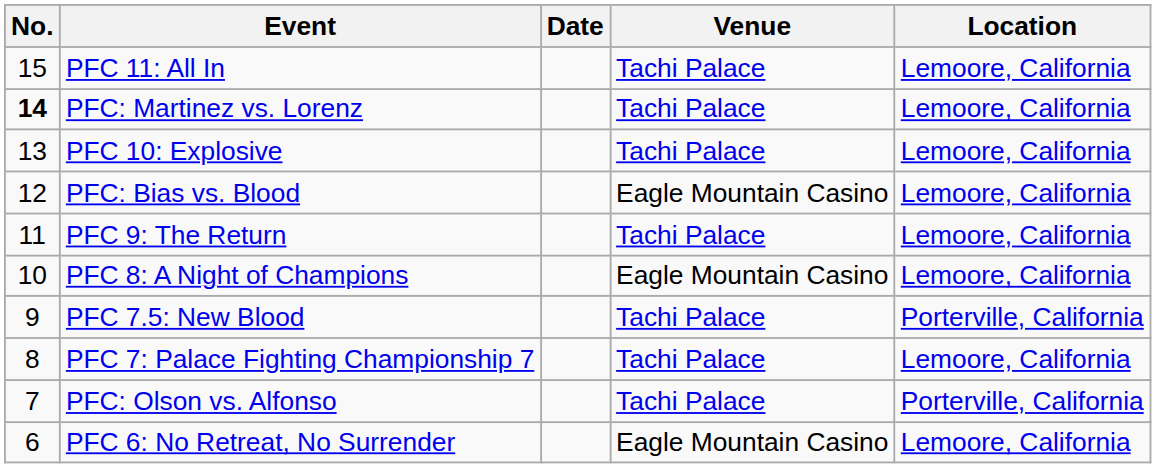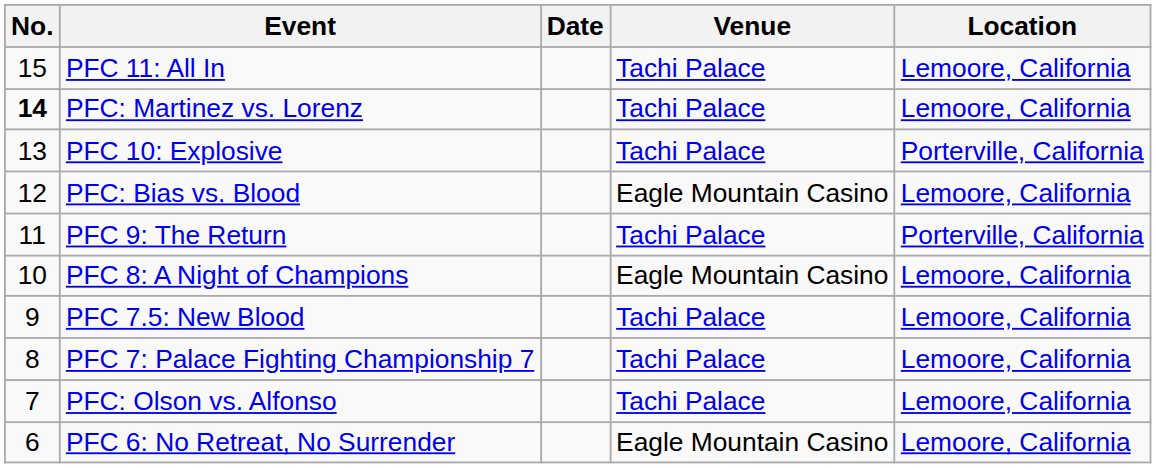 <table class="sortable wikitable succession-box" style="font-size:90%;">
 <tr>
 <th>No.</th>
 <th>Event</th>
 <th>Date</th>
 <th>Venue</th>
 <th>Location</th>
 </tr>
 <tr>
 <td align=center>15</td>
 <td><a href='#'>PFC 11: All In</a></td>
 <td></td>
 <td><a href='#'>Tachi Palace</a></td>
 <td><a href='#'>Lemoore, California</a></td>
 </tr>
 <tr>
 <td align=center><strong>14</strong></td>
 <td><a href='#'>PFC: Martinez vs. Lorenz</a></td>
 <td></td>
 <td><a href='#'>Tachi Palace</a></td>
 <td><a href='#'>Lemoore, California</a></td>
 </tr>
 <tr>
 <td align=center>13</td>
 <td><a href='#'>PFC 10: Explosive</a></td>
 <td></td>
 <td><a href='#'>Tachi Palace</a></td>
-<td><a href='#'>Lemoore, California</a></td>
+<td><a href='#'>Porterville, California</a></td>
 </tr>
 <tr>
 <td align=center>12</td>
 <td><a href='#'>PFC: Bias vs. Blood</a></td>
 <td></td>
 <td>Eagle Mountain Casino</td>
 <td><a href='#'>Lemoore, California</a></td>
 </tr>
 <tr>
 <td align=center>11</td>
 <td><a href='#'>PFC 9: The Return</a></td>
 <td></td>
 <td><a href='#'>Tachi Palace</a></td>
-<td><a href='#'>Lemoore, California</a></td>
+<td><a href='#'>Porterville, California</a></td>
 </tr>
 <tr>
 <td align=center>10</td>
 <td><a href='#'>PFC 8: A Night of Champions</a></td>
 <td></td>
 <td>Eagle Mountain Casino</td>
 <td><a href='#'>Lemoore, California</a></td>
 </tr>
 <tr>
 <td align=center>9</td>
 <td><a href='#'>PFC 7.5: New Blood</a></td>
 <td></td>
 <td><a href='#'>Tachi Palace</a></td>
-<td><a href='#'>Porterville, California</a></td>
+<td><a href='#'>Lemoore, California</a></td>
 </tr>
 <tr>
 <td align=center>8</td>
 <td><a href='#'>PFC 7: Palace Fighting Championship 7</a></td>
 <td></td>
 <td><a href='#'>Tachi Palace</a></td>
 <td><a href='#'>Lemoore, California</a></td>
 </tr>
 <tr>
 <td align=center>7</td>
 <td><a href='#'>PFC: Olson vs. Alfonso</a></td>
 <td></td>
 <td><a href='#'>Tachi Palace</a></td>
-<td><a href='#'>Porterville, California</a></td>
+<td><a href='#'>Lemoore, California</a></td>
 </tr>
 <tr>
 <td align=center>6</td>
 <td><a href='#'>PFC 6: No Retreat, No Surrender</a></td>
 <td></td>
 <td>Eagle Mountain Casino</td>
 <td><a href='#'>Lemoore, California</a></td>
 </tr>
 </table>
